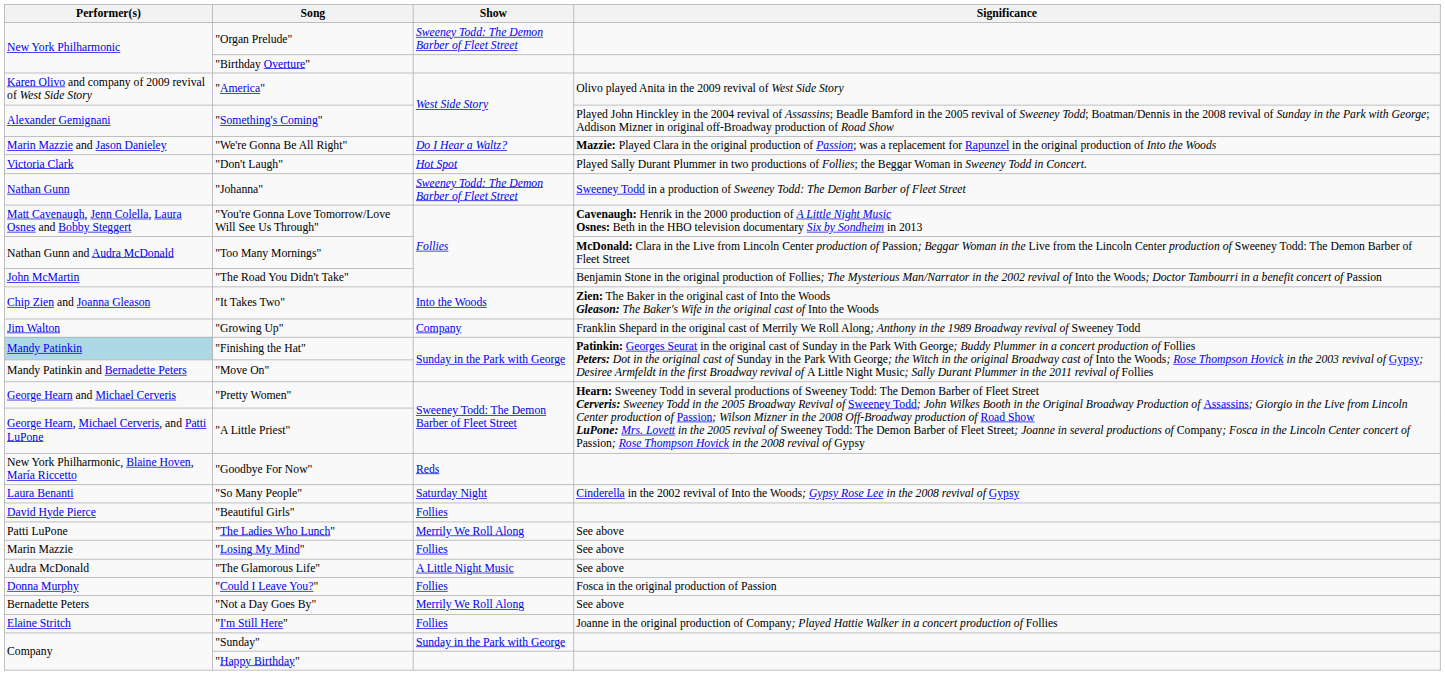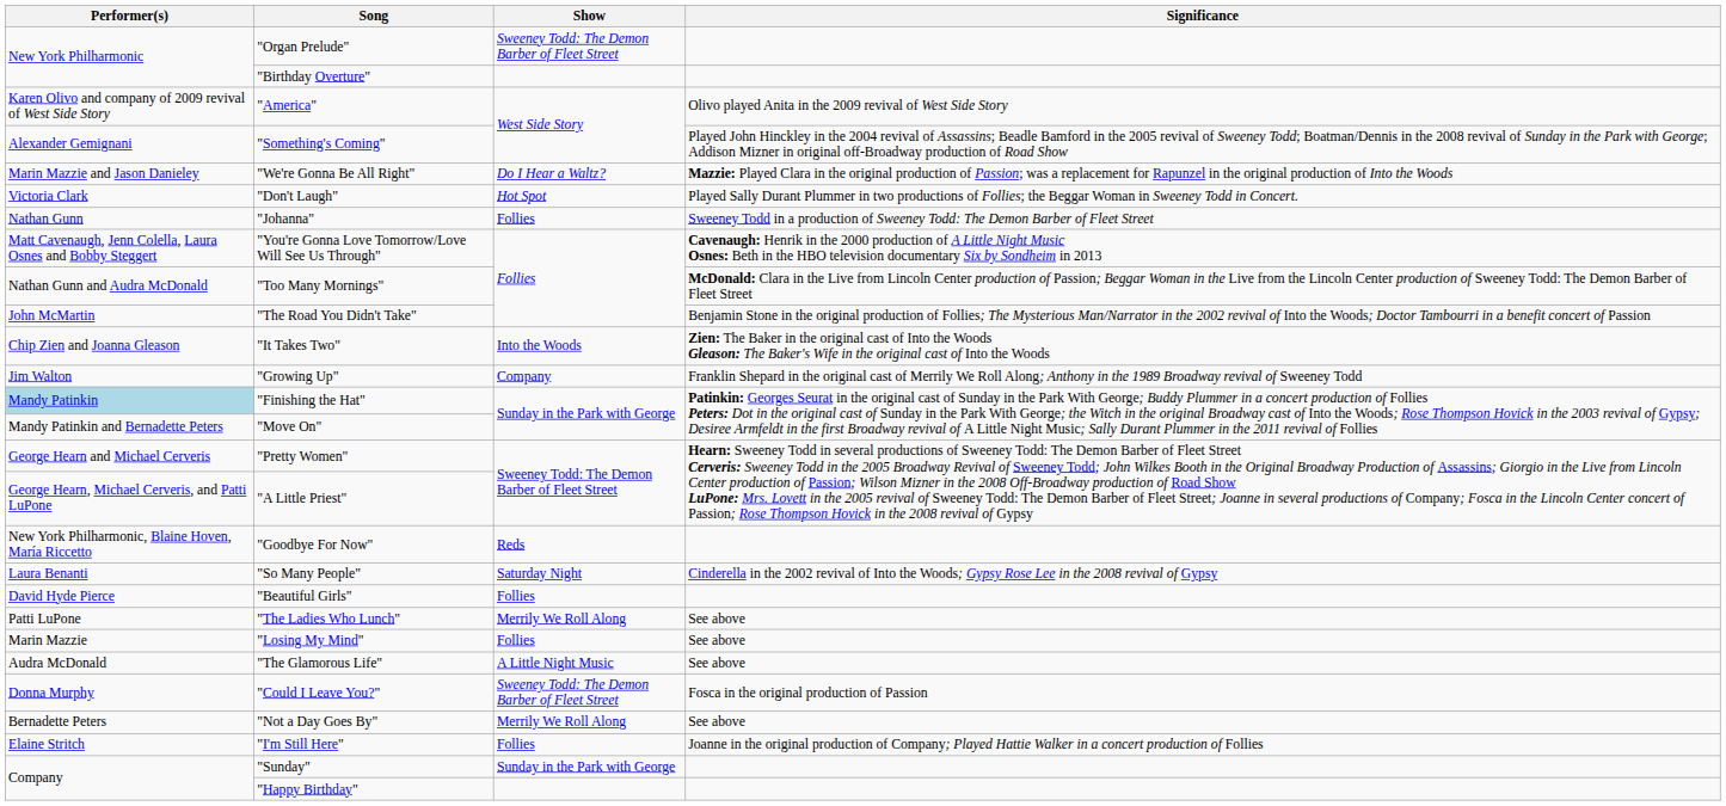 <table class="wikitable">
 <tr>
 <th>Performer(s)</th>
 <th>Song</th>
 <th>Show</th>
 <th>Significance</th>
 </tr>
 <tr>
 <td rowspan="2"><a href='#'>New York Philharmonic</a></td>
 <td>"Organ Prelude"</td>
 <td><em><a href='#'>Sweeney Todd: The Demon Barber of Fleet Street</a></em></td>
 <td></td>
 </tr>
 <tr>
 <td>"Birthday <a href='#'>Overture</a>"</td>
 <td></td>
 <td></td>
 </tr>
 <tr>
 <td><a href='#'>Karen Olivo</a> and company of 2009 revival of <em>West Side Story</em></td>
 <td>"<a href='#'>America</a>"</td>
 <td rowspan="2"><em><a href='#'>West Side Story</a></em></td>
 <td>Olivo played Anita in the 2009 revival of <em>West Side Story</em></td>
 </tr>
 <tr>
 <td><a href='#'>Alexander Gemignani</a></td>
 <td>"<a href='#'>Something's Coming</a>"</td>
 <td>Played John Hinckley in the 2004 revival of <em>Assassins</em>; Beadle Bamford in the 2005 revival of <em>Sweeney Todd</em>; Boatman/Dennis in the 2008 revival of <em>Sunday in the Park with George</em>; Addison Mizner in original off-Broadway production of <em>Road Show</em></td>
 </tr>
 <tr>
 <td><a href='#'>Marin Mazzie</a> and <a href='#'>Jason Danieley</a></td>
 <td>"We're Gonna Be All Right"</td>
 <td><em><a href='#'>Do I Hear a Waltz?</a></em></td>
 <td><strong>Mazzie:</strong> Played Clara in the original production of <a href='#'><em>Passion</em></a>; was a replacement for <a href='#'>Rapunzel</a> in the original production of <em>Into the Woods</em></td>
 </tr>
 <tr>
 <td><a href='#'>Victoria Clark</a></td>
 <td>"Don't Laugh"</td>
 <td><a href='#'><em>Hot Spot</em></a></td>
 <td>Played Sally Durant Plummer in two productions of <em>Follies</em>; the Beggar Woman in <em>Sweeney Todd in Concert.</em></td>
 </tr>
 <tr>
 <td><a href='#'>Nathan Gunn</a></td>
 <td>"Johanna"</td>
-<td><em><a href='#'>Sweeney Todd: The Demon Barber of Fleet Street</a></em></td>
+<td></em><a href='#'>Follies</a><em></td>
 <td><a href='#'>Sweeney Todd</a> in a production of <em>Sweeney Todd: The Demon Barber of Fleet Street</em></td>
 </tr>
 <tr>
 <td><a href='#'>Matt Cavenaugh</a>, <a href='#'>Jenn Colella</a>, <a href='#'>Laura Osnes</a> and <a href='#'>Bobby Steggert</a></td>
 <td>"You're Gonna Love Tomorrow/Love Will See Us Through"</td>
 <td rowspan="3"><em><a href='#'>Follies</a></em></td>
 <td><strong>Cavenaugh:</strong> Henrik in the 2000 production of <em><a href='#'>A Little Night Music</a></em><br><strong>Osnes:</strong> Beth in the HBO television documentary <em><a href='#'>Six by Sondheim</a></em> in 2013<em></td>
 </tr>
 <tr>
 <td>Nathan Gunn and <a href='#'>Audra McDonald</a></td>
 <td>"Too Many Mornings"</td>
 <td><strong>McDonald:</strong> Clara in the </em>Live from Lincoln Center<em> production of </em>Passion<em>; Beggar Woman in the </em>Live from the Lincoln Center<em> production of </em>Sweeney Todd: The Demon Barber of Fleet Street<em></td>
 </tr>
 <tr>
 <td><a href='#'>John McMartin</a></td>
 <td>"The Road You Didn't Take"</td>
 <td>Benjamin Stone in the original production of </em>Follies<em>; The Mysterious Man/Narrator in the 2002 revival of </em>Into the Woods<em>; Doctor Tambourri in a benefit concert of </em>Passion<em></td>
 </tr>
 <tr>
 <td><a href='#'>Chip Zien</a> and <a href='#'>Joanna Gleason</a></td>
 <td>"It Takes Two"</td>
 <td></em><a href='#'>Into the Woods</a><em></td>
 <td><strong>Zien:</strong> The Baker in the original cast of </em>Into the Woods<em><br><strong>Gleason:</strong> The Baker's Wife in the original cast of </em>Into the Woods<em></td>
 </tr>
 <tr>
 <td><a href='#'>Jim Walton</a></td>
 <td>"Growing Up"</td>
 <td><a href='#'></em>Company<em></a></td>
 <td>Franklin Shepard in the original cast of </em>Merrily We Roll Along<em>; Anthony in the 1989 Broadway revival of </em>Sweeney Todd<em></td>
 </tr>
 <tr>
 <td style="background: lightblue;"><a href='#'>Mandy Patinkin</a></td>
 <td>"Finishing the Hat"</td>
 <td rowspan="2"></em><a href='#'>Sunday in the Park with George</a><em></td>
 <td rowspan="2"><strong>Patinkin:</strong> <a href='#'>Georges Seurat</a> in the original cast of </em>Sunday in the Park With George<em>; Buddy Plummer in a concert production of </em>Follies<em><br><strong>Peters:</strong> Dot in the original cast of </em>Sunday in the Park With George<em>; the Witch in the original Broadway cast of </em>Into the Woods<em>; <a href='#'>Rose Thompson Hovick</a> in the 2003 revival of </em><a href='#'>Gypsy</a><em>; Desiree Armfeldt in the first Broadway revival of </em>A Little Night Music<em>; Sally Durant Plummer in the 2011 revival of </em>Follies<em></td>
 </tr>
 <tr>
 <td>Mandy Patinkin and <a href='#'>Bernadette Peters</a></td>
 <td>"Move On"</td>
 </tr>
 <tr>
 <td><a href='#'>George Hearn</a> and <a href='#'>Michael Cerveris</a></td>
 <td>"Pretty Women"</td>
 <td rowspan="2"></em><a href='#'>Sweeney Todd: The Demon Barber of Fleet Street</a><em></td>
 <td rowspan="2"><strong>Hearn:</strong> Sweeney Todd in several productions of </em>Sweeney Todd: The Demon Barber of Fleet Street<em><br><strong>Cerveris:</strong> Sweeney Todd in the 2005 Broadway Revival of </em><a href='#'>Sweeney Todd</a><em>; John Wilkes Booth in the Original Broadway Production of </em><a href='#'>Assassins</a><em>; Giorgio in the Live from Lincoln Center production of <a href='#'></em>Passion<em></a>; Wilson Mizner in the 2008 Off-Broadway production of </em><a href='#'>Road Show</a><em><br><strong>LuPone:</strong> <a href='#'>Mrs. Lovett</a> in the 2005 revival of </em>Sweeney Todd: The Demon Barber of Fleet Street<em>; Joanne in several productions of </em>Company<em>; Fosca in the Lincoln Center concert of </em>Passion<em>; <a href='#'>Rose Thompson Hovick</a> in the 2008 revival of </em>Gypsy<em></td>
 </tr>
 <tr>
 <td><a href='#'>George Hearn</a>, <a href='#'>Michael Cerveris</a>, and <a href='#'>Patti LuPone</a></td>
 <td>"A Little Priest"</td>
 </tr>
 <tr>
 <td>New York Philharmonic, <a href='#'>Blaine Hoven</a>, <a href='#'>María Riccetto</a></td>
 <td>"Goodbye For Now"</td>
 <td><a href='#'></em>Reds<em></a></td>
 <td></td>
 </tr>
 <tr>
 <td><a href='#'>Laura Benanti</a></td>
 <td>"So Many People"</td>
 <td><a href='#'></em>Saturday Night<em></a></td>
 <td><a href='#'>Cinderella</a> in the 2002 revival of </em>Into the Woods<em>; <a href='#'>Gypsy Rose Lee</a> in the 2008 revival of <a href='#'></em>Gypsy<em></a></td>
 </tr>
 <tr>
 <td><a href='#'>David Hyde Pierce</a></td>
 <td>"Beautiful Girls"</td>
 <td></em><a href='#'>Follies</a><em></td>
 <td></td>
 </tr>
 <tr>
 <td>Patti LuPone</td>
 <td>"<a href='#'>The Ladies Who Lunch</a>"</td>
 <td><a href='#'></em>Merrily We Roll Along<em></a></td>
 <td>See above</td>
 </tr>
 <tr>
 <td>Marin Mazzie</td>
 <td>"<a href='#'>Losing My Mind</a>"</td>
 <td></em><a href='#'>Follies</a><em></td>
 <td>See above</td>
 </tr>
 <tr>
 <td>Audra McDonald</td>
 <td>"The Glamorous Life"</td>
 <td></em><a href='#'>A Little Night Music</a><em></td>
 <td>See above</td>
 </tr>
 <tr>
 <td><a href='#'>Donna Murphy</a></td>
 <td>"<a href='#'>Could I Leave You?</a>"</td>
-<td></em><a href='#'>Follies</a><em></td>
+<td><em><a href='#'>Sweeney Todd: The Demon Barber of Fleet Street</a></em></td>
 <td>Fosca in the original production of </em>Passion<em></td>
 </tr>
 <tr>
 <td>Bernadette Peters</td>
 <td>"Not a Day Goes By"</td>
 <td></em><a href='#'>Merrily We Roll Along</a><em></td>
 <td>See above</td>
 </tr>
 <tr>
 <td><a href='#'>Elaine Stritch</a></td>
 <td>"<a href='#'>I'm Still Here</a>"</td>
 <td></em><a href='#'>Follies</a><em></td>
 <td>Joanne in the original production of </em>Company<em>; Played Hattie Walker in a concert production of </em>Follies<em></td>
 </tr>
 <tr>
 <td rowspan="2">Company</td>
 <td>"Sunday"</td>
 <td></em><a href='#'>Sunday in the Park with George</a><em></td>
 <td></td>
 </tr>
 <tr>
 <td>"<a href='#'>Happy Birthday</a>"</td>
 <td></td>
 <td></td>
 </tr>
 </table>
